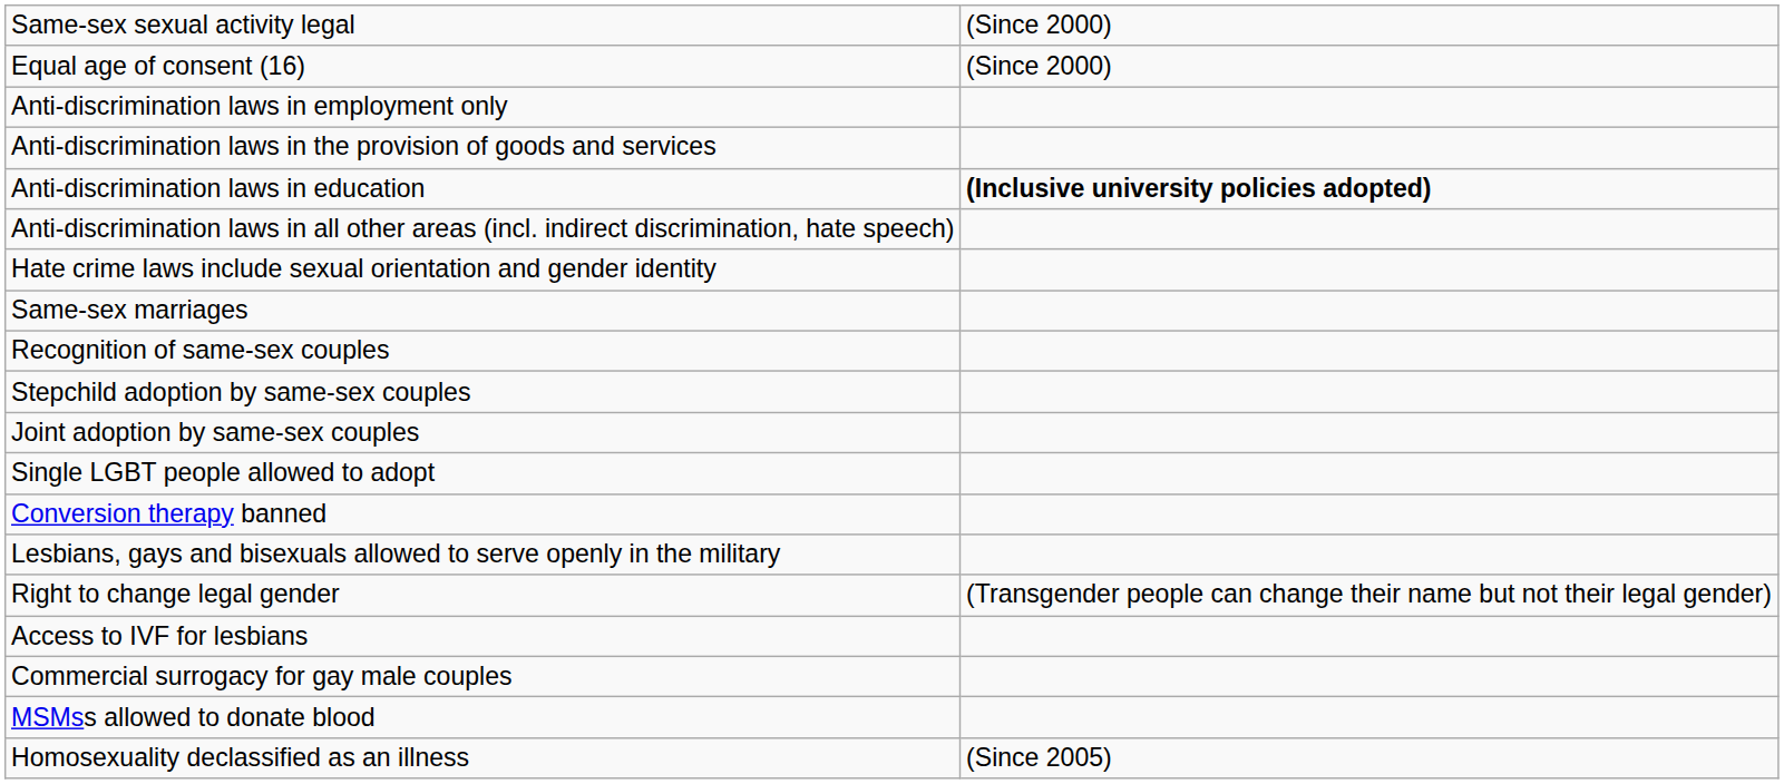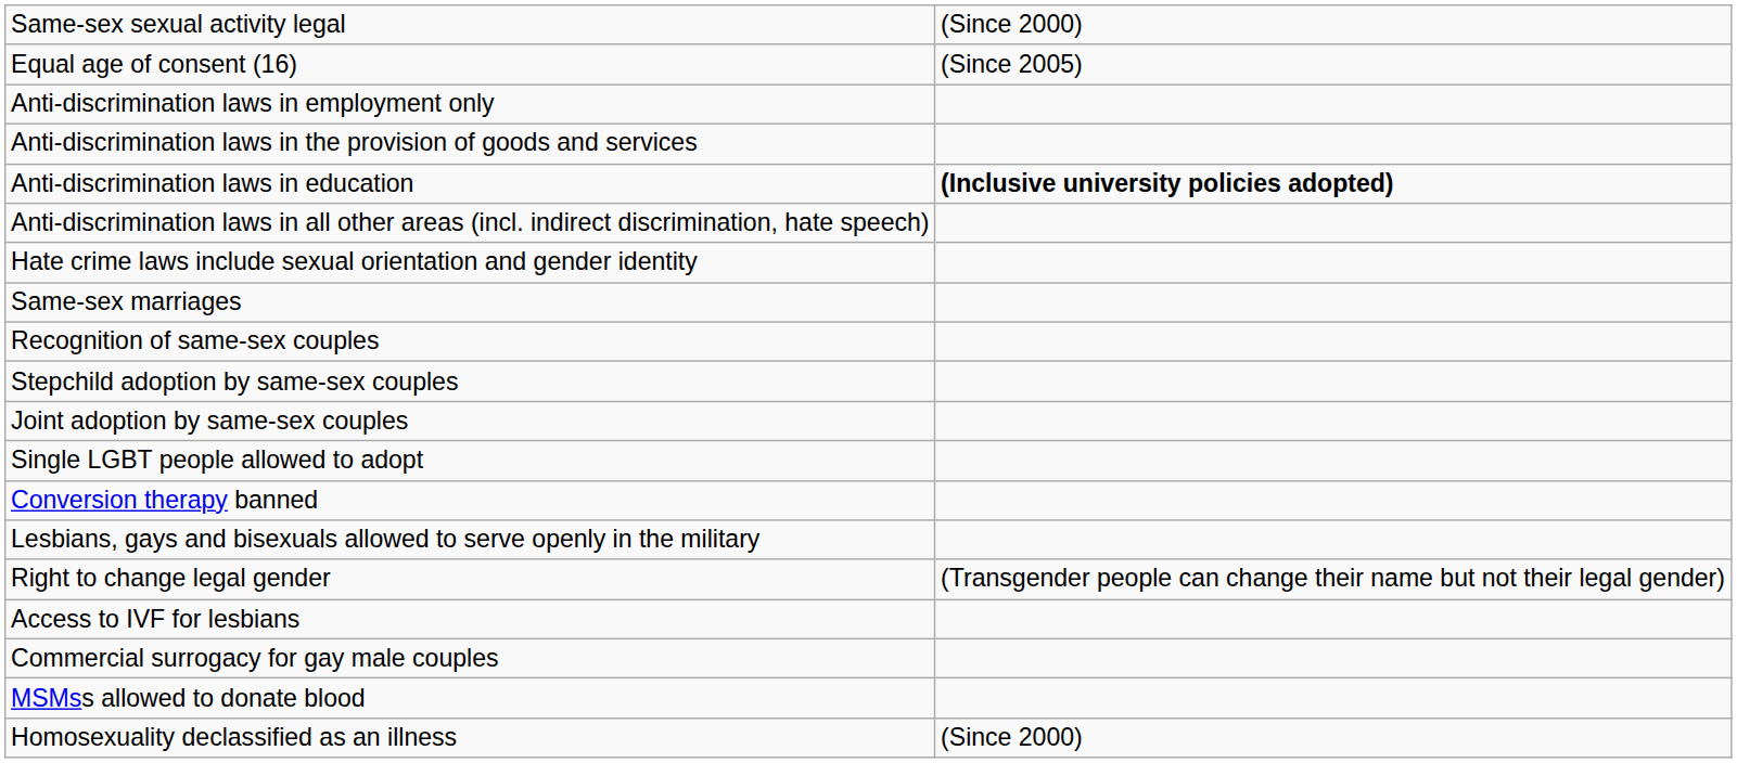 <table class="wikitable">
 <tr>
 <td>Same-sex sexual activity legal</td>
 <td> (Since 2000)</td>
 </tr>
 <tr>
 <td>Equal age of consent (16)</td>
-<td> (Since 2000)</td>
+<td> (Since 2005)</td>
 </tr>
 <tr>
 <td>Anti-discrimination laws in employment only</td>
 <td></td>
 </tr>
 <tr>
 <td>Anti-discrimination laws in the provision of goods and services</td>
 <td></td>
 </tr>
 <tr>
 <td>Anti-discrimination laws in education</td>
 <td><strong>(Inclusive university policies adopted)</strong></td>
 </tr>
 <tr>
 <td>Anti-discrimination laws in all other areas (incl. indirect discrimination, hate speech)</td>
 <td></td>
 </tr>
 <tr>
 <td>Hate crime laws include sexual orientation and gender identity</td>
 <td></td>
 </tr>
 <tr>
 <td>Same-sex marriages</td>
 <td></td>
 </tr>
 <tr>
 <td>Recognition of same-sex couples</td>
 <td></td>
 </tr>
 <tr>
 <td>Stepchild adoption by same-sex couples</td>
 <td></td>
 </tr>
 <tr>
 <td>Joint adoption by same-sex couples</td>
 <td></td>
 </tr>
 <tr>
 <td>Single LGBT people allowed to adopt</td>
 <td></td>
 </tr>
 <tr>
 <td><a href='#'>Conversion therapy</a> banned</td>
 <td></td>
 </tr>
 <tr>
 <td>Lesbians, gays and bisexuals   allowed to serve openly in the military</td>
 <td></td>
 </tr>
 <tr>
 <td>Right to change legal gender</td>
 <td> (Transgender people can change their name but not their legal gender)</td>
 </tr>
 <tr>
 <td>Access to IVF for lesbians</td>
 <td></td>
 </tr>
 <tr>
 <td>Commercial surrogacy for gay male couples</td>
 <td></td>
 </tr>
 <tr>
 <td><a href='#'>MSMs</a>s allowed to donate blood</td>
 <td></td>
 </tr>
 <tr>
 <td>Homosexuality declassified as an illness</td>
-<td> (Since 2005)</td>
+<td> (Since 2000)</td>
 </tr>
 </table>
